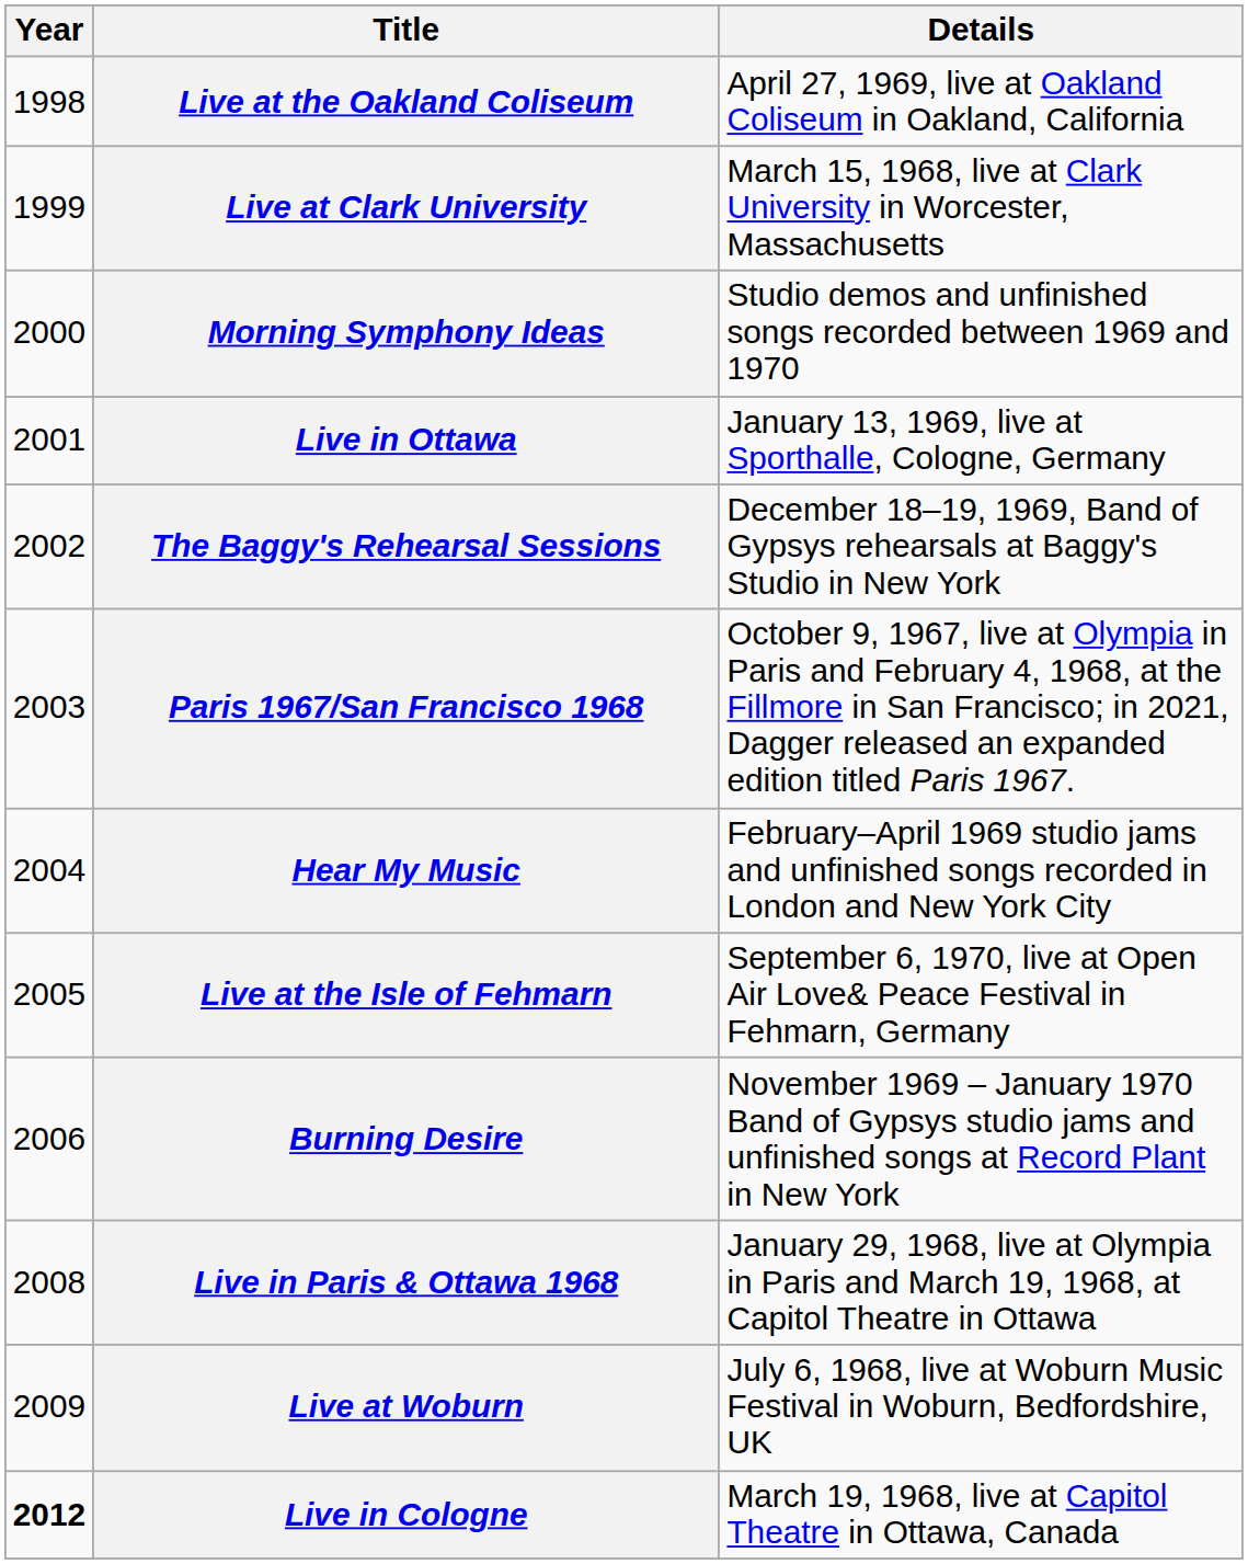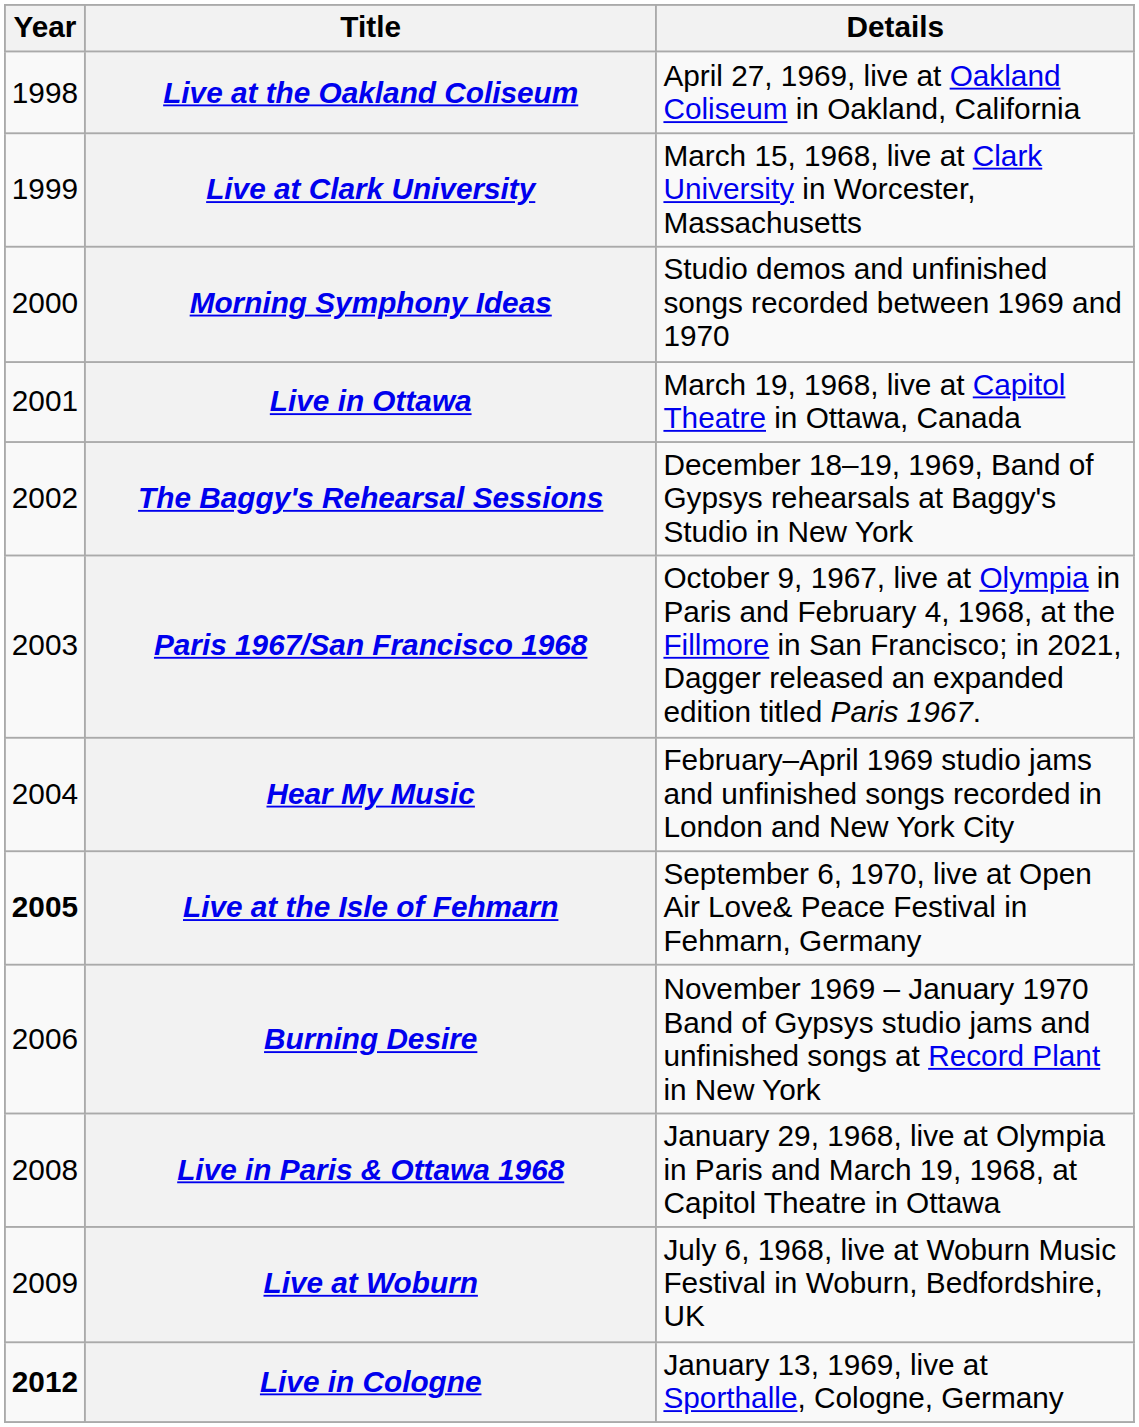 <table class="wikitable plainrowheaders">
 <tr>
 <th scope="col">Year</th>
 <th scope="col"  width="300">Title</th>
 <th scope="col">Details</th>
 </tr>
 <tr>
 <td>1998</td>
 <th scope="row"><em><a href='#'>Live at the Oakland Coliseum</a></em></th>
 <td>April 27, 1969, live at <a href='#'>Oakland Coliseum</a> in Oakland, California</td>
 </tr>
 <tr>
 <td>1999</td>
 <th scope="row"><em><a href='#'>Live at Clark University</a></em></th>
 <td>March 15, 1968, live at <a href='#'>Clark University</a> in Worcester, Massachusetts</td>
 </tr>
 <tr>
 <td>2000</td>
 <th scope="row"><em><a href='#'>Morning Symphony Ideas</a></em></th>
 <td>Studio demos and unfinished songs recorded between 1969 and 1970</td>
 </tr>
 <tr>
 <td>2001</td>
 <th scope="row"><em><a href='#'>Live in Ottawa</a></em></th>
-<td>January 13, 1969, live at <a href='#'>Sporthalle</a>, Cologne, Germany</td>
+<td>March 19, 1968, live at <a href='#'>Capitol Theatre</a> in Ottawa, Canada</td>
 </tr>
 <tr>
 <td>2002</td>
 <th scope="row"><em><a href='#'>The Baggy's Rehearsal Sessions</a></em></th>
 <td>December 18–19, 1969, Band of Gypsys rehearsals at Baggy's Studio in New York</td>
 </tr>
 <tr>
 <td>2003</td>
 <th scope="row"><em><a href='#'>Paris 1967/San Francisco 1968</a></em></th>
 <td>October 9, 1967, live at <a href='#'>Olympia</a> in Paris and February 4, 1968, at the <a href='#'>Fillmore</a> in San Francisco; in 2021, Dagger released an expanded edition titled <em>Paris 1967</em>.</td>
 </tr>
 <tr>
 <td>2004</td>
 <th scope="row"><em><a href='#'>Hear My Music</a></em></th>
 <td>February–April 1969 studio jams and unfinished songs recorded in London and New York City</td>
 </tr>
 <tr>
-<td>2005</td>
+<td><strong>2005</strong></td>
 <th scope="row"><em><a href='#'>Live at the Isle of Fehmarn</a></em></th>
 <td>September 6, 1970, live at Open Air Love& Peace Festival in Fehmarn, Germany</td>
 </tr>
 <tr>
 <td>2006</td>
 <th scope="row"><em><a href='#'>Burning Desire</a></em></th>
 <td>November 1969 – January 1970 Band of Gypsys studio jams and unfinished songs at <a href='#'>Record Plant</a> in New York</td>
 </tr>
 <tr>
 <td>2008</td>
 <th scope="row"><em><a href='#'>Live in Paris & Ottawa 1968</a></em></th>
 <td>January 29, 1968, live at Olympia in Paris and March 19, 1968, at Capitol Theatre in Ottawa</td>
 </tr>
 <tr>
 <td>2009</td>
 <th scope="row"><em><a href='#'>Live at Woburn</a></em></th>
 <td>July 6, 1968, live at Woburn Music Festival in Woburn, Bedfordshire, UK</td>
 </tr>
 <tr>
 <td><strong>2012</strong></td>
 <th scope="row"><em><a href='#'>Live in Cologne</a></em></th>
-<td>March 19, 1968, live at <a href='#'>Capitol Theatre</a> in Ottawa, Canada</td>
+<td>January 13, 1969, live at <a href='#'>Sporthalle</a>, Cologne, Germany</td>
 </tr>
 <tr>
 </tr>
 </table>
